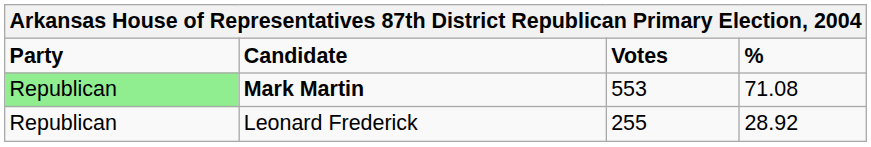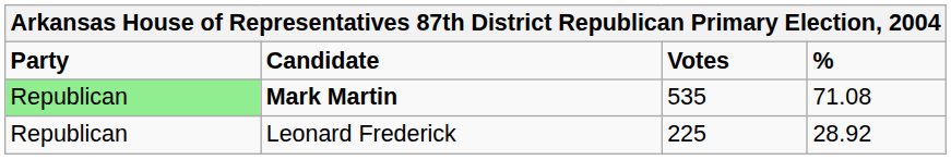 <table class="wikitable">
 <tr>
 <th colspan="4">Arkansas House of Representatives 87th District Republican Primary Election, 2004</th>
 </tr>
 <tr>
 <td><strong>Party</strong></td>
 <td><strong>Candidate</strong></td>
 <td><strong>Votes</strong></td>
 <td><strong>%</strong></td>
 </tr>
 <tr>
 <td style="background: lightgreen;">Republican</td>
 <td><strong>Mark Martin</strong></td>
-<td>553</td>
+<td>535</td>
 <td>71.08</td>
 </tr>
 <tr>
 <td>Republican</td>
 <td>Leonard Frederick</td>
-<td>255</td>
+<td>225</td>
 <td>28.92</td>
 </tr>
 </table>
